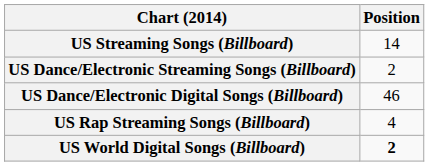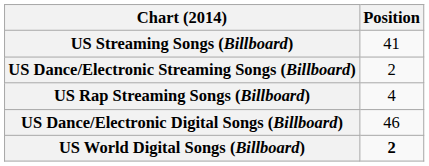 <table class="wikitable plainrowheaders sortable">
 <tr>
 <th scope="col">Chart (2014)</th>
 <th scope="col">Position</th>
 </tr>
 <tr>
 <th scope="row">US Streaming Songs (<em>Billboard</em>)</th>
-<td style="text-align:center;">14</td>
+<td style="text-align:center;">41</td>
 </tr>
 <tr>
 <th scope="row">US Dance/Electronic Streaming Songs (<em>Billboard</em>)</th>
 <td style="text-align:center;">2</td>
 </tr>
 <tr>
+<th scope="row">US Rap Streaming Songs (<em>Billboard</em>)</th>
+<td style="text-align:center;">4</td>
+</tr>
+<tr>
 <th scope="row">US Dance/Electronic Digital Songs (<em>Billboard</em>)</th>
 <td style="text-align:center;">46</td>
-</tr>
-<tr>
-<th scope="row">US Rap Streaming Songs (<em>Billboard</em>)</th>
-<td style="text-align:center;">4</td>
 </tr>
 <tr>
 <th scope="row">US World Digital Songs (<em>Billboard</em>)</th>
 <td style="text-align:center;"><strong>2</strong></td>
 </tr>
 </table>
